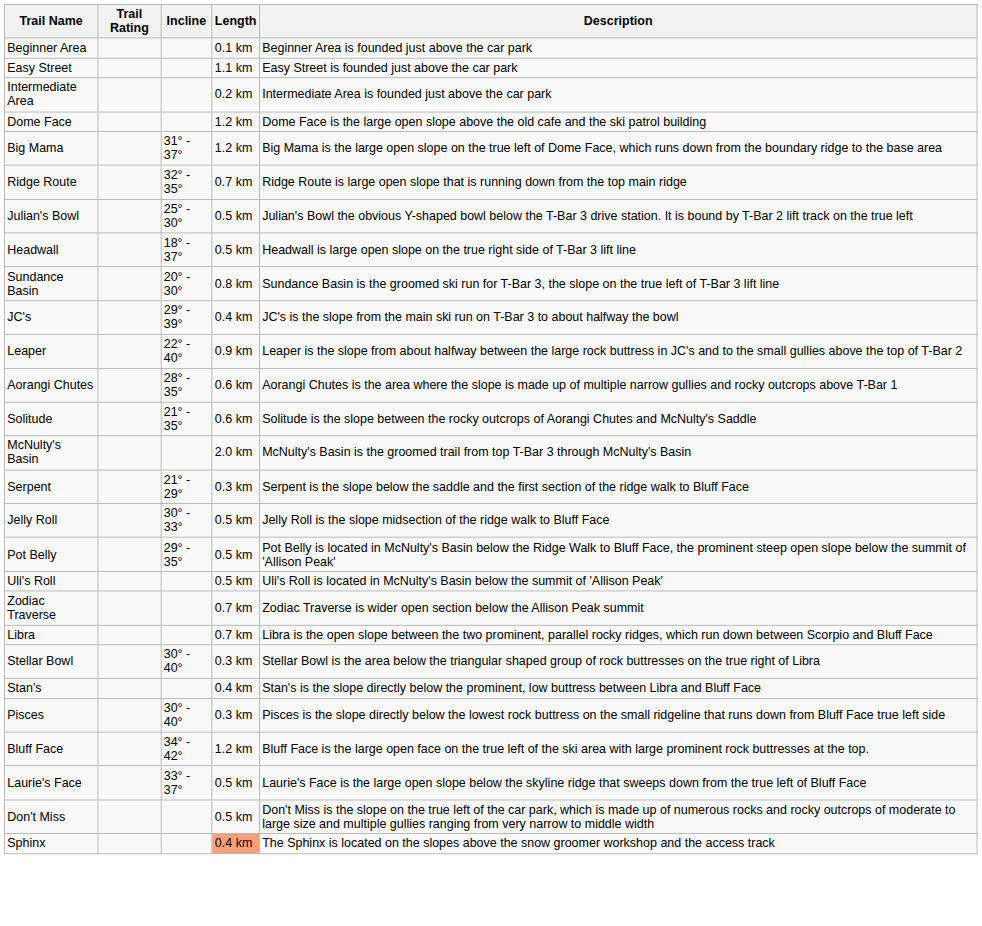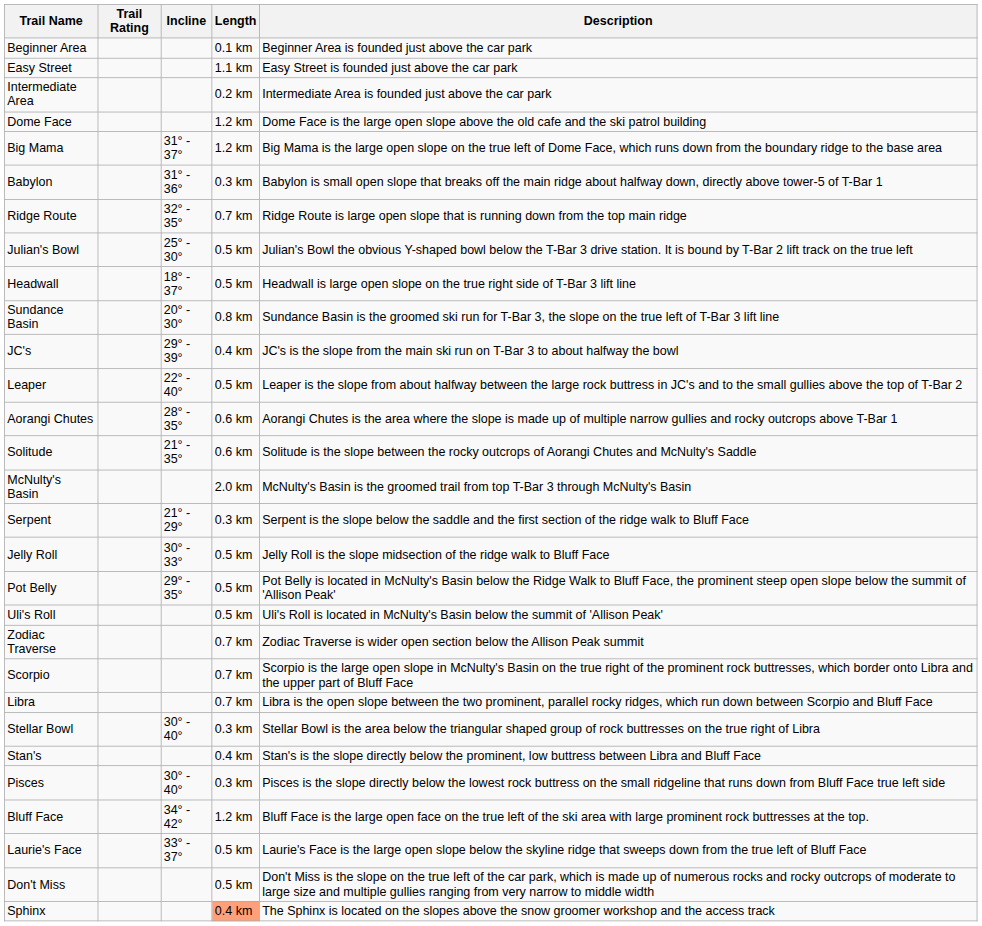 <table class="wikitable sortable">
 <tr>
 <th>Trail Name</th>
 <th>Trail Rating</th>
 <th>Incline</th>
 <th>Length</th>
 <th>Description</th>
 </tr>
 <tr>
 <td>Beginner Area</td>
 <td></td>
 <td></td>
 <td>0.1 km</td>
 <td>Beginner Area is founded just above the car park</td>
 </tr>
 <tr>
 <td>Easy Street</td>
 <td></td>
 <td></td>
 <td>1.1 km</td>
 <td>Easy Street is founded just above the car park</td>
 </tr>
 <tr>
 <td>Intermediate Area</td>
 <td></td>
 <td></td>
 <td>0.2 km</td>
 <td>Intermediate Area is founded just above the car park</td>
 </tr>
 <tr>
 <td>Dome Face</td>
 <td></td>
 <td></td>
 <td>1.2 km</td>
 <td>Dome Face is the large open slope above the old cafe and the ski patrol building</td>
 </tr>
 <tr>
 <td>Big Mama</td>
 <td></td>
 <td>31° - 37°</td>
 <td>1.2 km</td>
 <td>Big Mama is the large open slope on the true left of Dome Face, which runs down from the boundary ridge to the base area</td>
 </tr>
 <tr>
+<td>Babylon</td>
+<td></td>
+<td>31° - 36°</td>
+<td>0.3 km</td>
+<td>Babylon is small open slope that breaks off the main ridge about halfway down, directly above tower-5 of T-Bar 1</td>
+</tr>
+<tr>
 <td>Ridge Route</td>
 <td></td>
 <td>32° - 35°</td>
 <td>0.7 km</td>
 <td>Ridge Route is large open slope that is running down from the top main ridge</td>
 </tr>
 <tr>
 <td>Julian's Bowl</td>
 <td></td>
 <td>25° - 30°</td>
 <td>0.5 km</td>
 <td>Julian's Bowl the obvious Y-shaped bowl below the T-Bar 3 drive station. It is bound by T-Bar 2 lift track on the true left</td>
 </tr>
 <tr>
 <td>Headwall</td>
 <td></td>
 <td>18° - 37°</td>
 <td>0.5 km</td>
 <td>Headwall is large open slope on the true right side of T-Bar 3 lift line</td>
 </tr>
 <tr>
 <td>Sundance Basin</td>
 <td></td>
 <td>20° - 30°</td>
 <td>0.8 km</td>
 <td>Sundance Basin is the groomed ski run for T-Bar 3, the slope on the true left of T-Bar 3 lift line</td>
 </tr>
 <tr>
 <td>JC's</td>
 <td></td>
 <td>29° - 39°</td>
 <td>0.4 km</td>
 <td>JC's is the slope from the main ski run on T-Bar 3 to about halfway the bowl</td>
 </tr>
 <tr>
 <td>Leaper</td>
 <td></td>
 <td>22° - 40°</td>
-<td>0.9 km</td>
+<td>0.5 km</td>
 <td>Leaper is the slope from about halfway between the large rock buttress in JC's and to the small gullies above the top of T-Bar 2</td>
 </tr>
 <tr>
 <td>Aorangi Chutes</td>
 <td></td>
 <td>28° - 35°</td>
 <td>0.6 km</td>
 <td>Aorangi Chutes is the area where the slope is made up of multiple narrow gullies and rocky outcrops above T-Bar 1</td>
 </tr>
 <tr>
 <td>Solitude</td>
 <td></td>
 <td>21° - 35°</td>
 <td>0.6 km</td>
 <td>Solitude is the slope between the rocky outcrops of Aorangi Chutes and McNulty's Saddle</td>
 </tr>
 <tr>
 <td>McNulty's Basin</td>
 <td></td>
 <td></td>
 <td>2.0 km</td>
 <td>McNulty's Basin is the groomed trail from top T-Bar 3 through McNulty's Basin</td>
 </tr>
 <tr>
 <td>Serpent</td>
 <td></td>
 <td>21° - 29°</td>
 <td>0.3 km</td>
 <td>Serpent is the slope below the saddle and the first section of the ridge walk to Bluff Face</td>
 </tr>
 <tr>
 <td>Jelly Roll</td>
 <td></td>
 <td>30° - 33°</td>
 <td>0.5 km</td>
 <td>Jelly Roll is the slope midsection of the ridge walk to Bluff Face</td>
 </tr>
 <tr>
 <td>Pot Belly</td>
 <td></td>
 <td>29° - 35°</td>
 <td>0.5 km</td>
 <td>Pot Belly is located in McNulty's Basin below the Ridge Walk to Bluff Face, the prominent steep open slope below the summit of 'Allison Peak'</td>
 </tr>
 <tr>
 <td>Uli's Roll</td>
 <td></td>
 <td></td>
 <td>0.5 km</td>
 <td>Uli's Roll is located in McNulty's Basin below the summit of 'Allison Peak'</td>
 </tr>
 <tr>
 <td>Zodiac Traverse</td>
 <td></td>
 <td></td>
 <td>0.7 km</td>
 <td>Zodiac Traverse is wider open section below the Allison Peak summit</td>
 </tr>
 <tr>
+<td>Scorpio</td>
+<td></td>
+<td></td>
+<td>0.7 km</td>
+<td>Scorpio is the large open slope in McNulty's Basin on the true right of the prominent rock buttresses, which border onto Libra and the upper part of Bluff Face</td>
+</tr>
+<tr>
 <td>Libra</td>
 <td></td>
 <td></td>
 <td>0.7 km</td>
 <td>Libra is the open slope between the two prominent, parallel rocky ridges, which run down between Scorpio and Bluff Face</td>
 </tr>
 <tr>
 <td>Stellar Bowl</td>
 <td></td>
 <td>30° - 40°</td>
 <td>0.3 km</td>
 <td>Stellar Bowl is the area below the triangular shaped group of rock buttresses on the true right of Libra</td>
 </tr>
 <tr>
 <td>Stan's</td>
 <td></td>
 <td></td>
 <td>0.4 km</td>
 <td>Stan's is the slope directly below the prominent, low buttress between Libra and Bluff Face</td>
 </tr>
 <tr>
 <td>Pisces</td>
 <td></td>
 <td>30° - 40°</td>
 <td>0.3 km</td>
 <td>Pisces is the slope directly below the lowest rock buttress on the small ridgeline that runs down from Bluff Face true left side</td>
 </tr>
 <tr>
 <td>Bluff Face</td>
 <td></td>
 <td>34° - 42°</td>
 <td>1.2 km</td>
 <td>Bluff Face is the large open face on the true left of the ski area with large prominent rock buttresses at the top.</td>
 </tr>
 <tr>
 <td>Laurie's Face</td>
 <td></td>
 <td>33° - 37°</td>
 <td>0.5 km</td>
 <td>Laurie's Face is the large open slope below the skyline ridge that sweeps down from the true left of Bluff Face</td>
 </tr>
 <tr>
 <td>Don't Miss</td>
 <td></td>
 <td></td>
 <td>0.5 km</td>
 <td>Don't Miss is the slope on the true left of the car park, which is made up of numerous rocks and rocky outcrops of moderate to large size and multiple gullies ranging from very narrow to middle width</td>
 </tr>
 <tr>
 <td>Sphinx</td>
 <td></td>
 <td></td>
 <td style="background: lightsalmon;">0.4 km</td>
 <td>The Sphinx is located on the slopes above the snow groomer workshop and the access track</td>
 </tr>
 </table>
